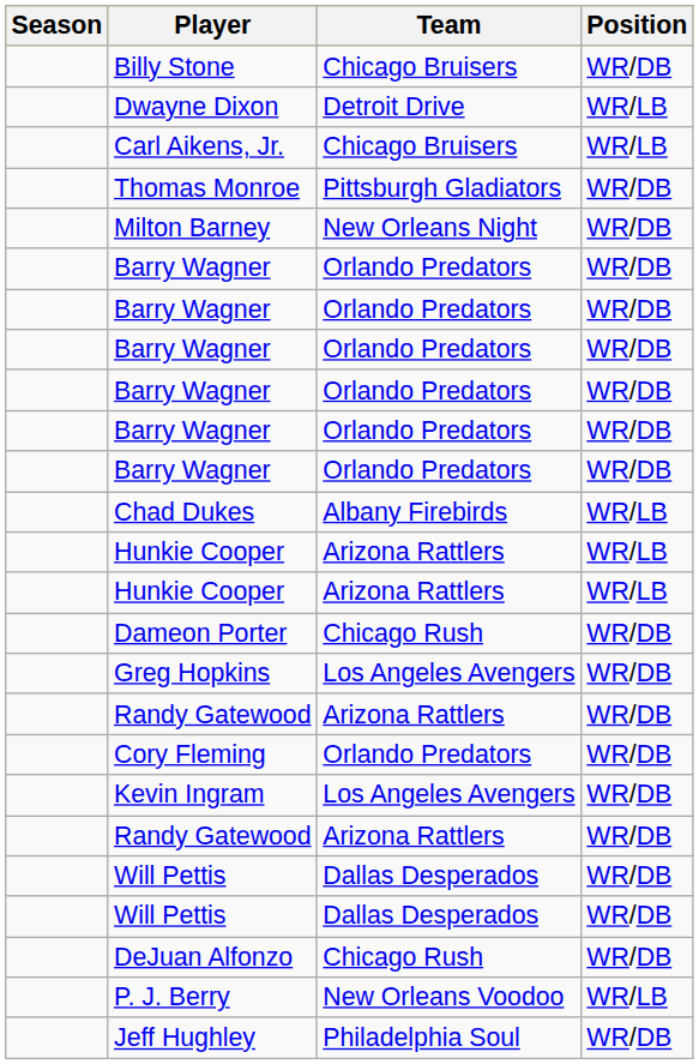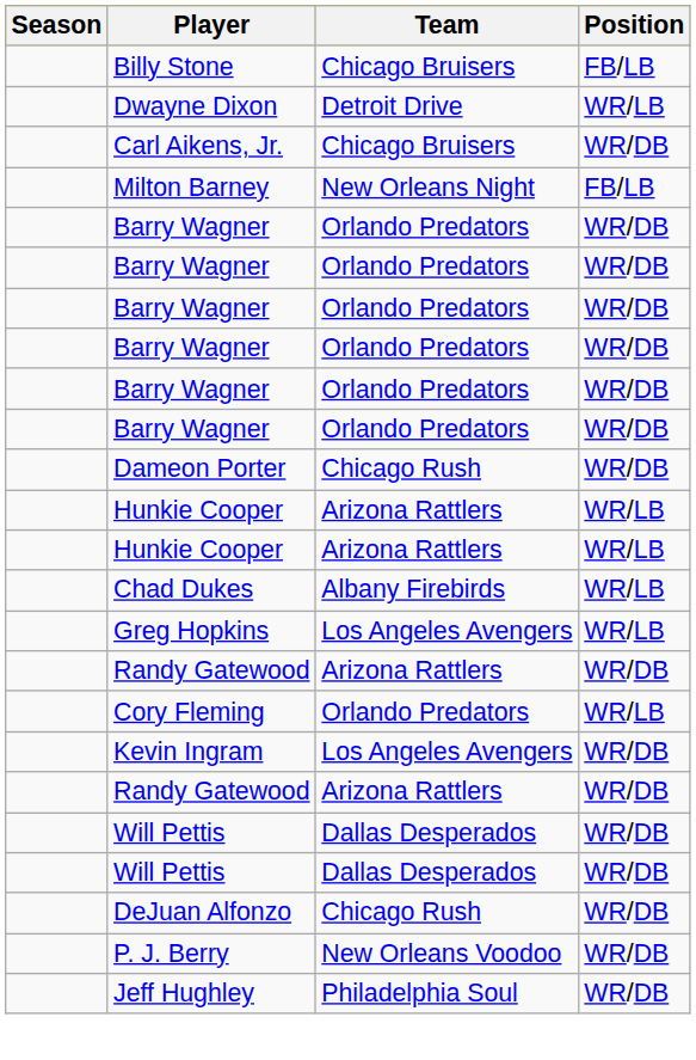 <table class="wikitable">
 <tr bgcolor="#efef">
 <th>Season</th>
 <th>Player</th>
 <th>Team</th>
 <th>Position</th>
 </tr>
 <tr>
 <td align=center></td>
 <td><a href='#'>Billy Stone</a></td>
 <td><a href='#'>Chicago Bruisers</a></td>
-<td><a href='#'>WR</a>/<a href='#'>DB</a></td>
+<td><a href='#'>FB</a>/<a href='#'>LB</a></td>
 </tr>
 <tr>
 <td align=center></td>
 <td><a href='#'>Dwayne Dixon</a></td>
 <td><a href='#'>Detroit Drive</a></td>
 <td><a href='#'>WR</a>/<a href='#'>LB</a></td>
 </tr>
 <tr>
 <td align=center></td>
 <td><a href='#'>Carl Aikens, Jr.</a></td>
 <td><a href='#'>Chicago Bruisers</a></td>
-<td><a href='#'>WR</a>/<a href='#'>LB</a></td>
-</tr>
-<tr>
-<td align=center></td>
-<td><a href='#'>Thomas Monroe</a></td>
-<td><a href='#'>Pittsburgh Gladiators</a></td>
 <td><a href='#'>WR</a>/<a href='#'>DB</a></td>
 </tr>
 <tr>
 <td align=center></td>
 <td><a href='#'>Milton Barney</a></td>
 <td><a href='#'>New Orleans Night</a></td>
-<td><a href='#'>WR</a>/<a href='#'>DB</a></td>
+<td><a href='#'>FB</a>/<a href='#'>LB</a></td>
 </tr>
 <tr>
 <td align=center></td>
 <td><a href='#'>Barry Wagner</a></td>
 <td><a href='#'>Orlando Predators</a></td>
 <td><a href='#'>WR</a>/<a href='#'>DB</a></td>
 </tr>
 <tr>
 <td align=center></td>
 <td><a href='#'>Barry Wagner</a></td>
 <td><a href='#'>Orlando Predators</a></td>
 <td><a href='#'>WR</a>/<a href='#'>DB</a></td>
 </tr>
 <tr>
 <td align=center></td>
 <td><a href='#'>Barry Wagner</a></td>
 <td><a href='#'>Orlando Predators</a></td>
 <td><a href='#'>WR</a>/<a href='#'>DB</a></td>
 </tr>
 <tr>
 <td align=center></td>
 <td><a href='#'>Barry Wagner</a></td>
 <td><a href='#'>Orlando Predators</a></td>
 <td><a href='#'>WR</a>/<a href='#'>DB</a></td>
 </tr>
 <tr>
 <td align=center></td>
 <td><a href='#'>Barry Wagner</a></td>
 <td><a href='#'>Orlando Predators</a></td>
 <td><a href='#'>WR</a>/<a href='#'>DB</a></td>
 </tr>
 <tr>
 <td align=center></td>
 <td><a href='#'>Barry Wagner</a></td>
 <td><a href='#'>Orlando Predators</a></td>
 <td><a href='#'>WR</a>/<a href='#'>DB</a></td>
 </tr>
 <tr>
 <td align=center></td>
-<td><a href='#'>Chad Dukes</a></td>
-<td><a href='#'>Albany Firebirds</a></td>
-<td><a href='#'>WR</a>/<a href='#'>LB</a></td>
+<td><a href='#'>Dameon Porter</a></td>
+<td><a href='#'>Chicago Rush</a></td>
+<td><a href='#'>WR</a>/<a href='#'>DB</a></td>
 </tr>
 <tr>
 <td align=center></td>
 <td><a href='#'>Hunkie Cooper</a></td>
 <td><a href='#'>Arizona Rattlers</a></td>
 <td><a href='#'>WR</a>/<a href='#'>LB</a></td>
 </tr>
 <tr>
 <td align=center></td>
 <td><a href='#'>Hunkie Cooper</a></td>
 <td><a href='#'>Arizona Rattlers</a></td>
 <td><a href='#'>WR</a>/<a href='#'>LB</a></td>
 </tr>
 <tr>
 <td align=center></td>
-<td><a href='#'>Dameon Porter</a></td>
-<td><a href='#'>Chicago Rush</a></td>
-<td><a href='#'>WR</a>/<a href='#'>DB</a></td>
+<td><a href='#'>Chad Dukes</a></td>
+<td><a href='#'>Albany Firebirds</a></td>
+<td><a href='#'>WR</a>/<a href='#'>LB</a></td>
 </tr>
 <tr>
 <td align=center></td>
 <td><a href='#'>Greg Hopkins</a></td>
 <td><a href='#'>Los Angeles Avengers</a></td>
-<td><a href='#'>WR</a>/<a href='#'>DB</a></td>
+<td><a href='#'>WR</a>/<a href='#'>LB</a></td>
 </tr>
 <tr>
 <td align=center></td>
 <td><a href='#'>Randy Gatewood</a></td>
 <td><a href='#'>Arizona Rattlers</a></td>
 <td><a href='#'>WR</a>/<a href='#'>DB</a></td>
 </tr>
 <tr>
 <td align=center></td>
 <td><a href='#'>Cory Fleming</a></td>
 <td><a href='#'>Orlando Predators</a></td>
-<td><a href='#'>WR</a>/<a href='#'>DB</a></td>
+<td><a href='#'>WR</a>/<a href='#'>LB</a></td>
 </tr>
 <tr>
 <td align=center></td>
 <td><a href='#'>Kevin Ingram</a></td>
 <td><a href='#'>Los Angeles Avengers</a></td>
 <td><a href='#'>WR</a>/<a href='#'>DB</a></td>
 </tr>
 <tr>
 <td align=center></td>
 <td><a href='#'>Randy Gatewood</a></td>
 <td><a href='#'>Arizona Rattlers</a></td>
 <td><a href='#'>WR</a>/<a href='#'>DB</a></td>
 </tr>
 <tr>
 <td align=center></td>
 <td><a href='#'>Will Pettis</a></td>
 <td><a href='#'>Dallas Desperados</a></td>
 <td><a href='#'>WR</a>/<a href='#'>DB</a></td>
 </tr>
 <tr>
 <td align=center></td>
 <td><a href='#'>Will Pettis</a></td>
 <td><a href='#'>Dallas Desperados</a></td>
 <td><a href='#'>WR</a>/<a href='#'>DB</a></td>
 </tr>
 <tr>
 <td align=center></td>
 <td><a href='#'>DeJuan Alfonzo</a></td>
 <td><a href='#'>Chicago Rush</a></td>
 <td><a href='#'>WR</a>/<a href='#'>DB</a></td>
 </tr>
 <tr>
 <td align=center></td>
 <td><a href='#'>P. J. Berry</a></td>
 <td><a href='#'>New Orleans Voodoo</a></td>
-<td><a href='#'>WR</a>/<a href='#'>LB</a></td>
+<td><a href='#'>WR</a>/<a href='#'>DB</a></td>
 </tr>
 <tr>
 <td align=center></td>
 <td><a href='#'>Jeff Hughley</a></td>
 <td><a href='#'>Philadelphia Soul</a></td>
 <td><a href='#'>WR</a>/<a href='#'>DB</a></td>
 </tr>
 </table>
